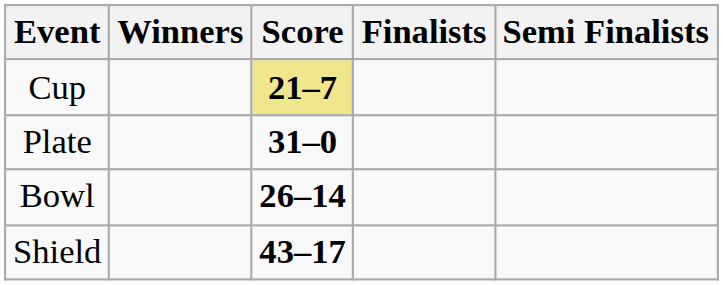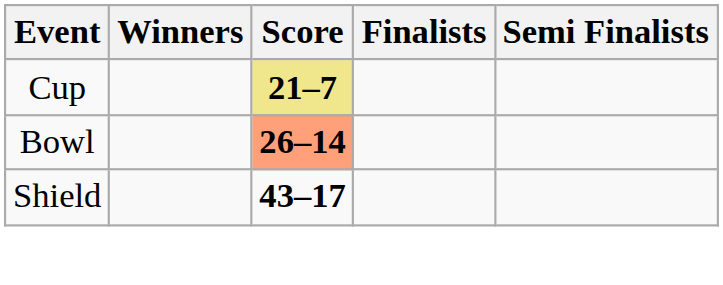 <table class="wikitable" style="text-align: center">
 <tr>
 <th>Event</th>
 <th>Winners</th>
 <th>Score</th>
 <th>Finalists</th>
 <th>Semi Finalists</th>
 </tr>
 <tr>
 <td>Cup</td>
 <td align=left><strong></strong></td>
 <td style="background: khaki;"><strong>21–7</strong></td>
 <td align=left></td>
 <td align=left><br></td>
 </tr>
 <tr>
-<td>Plate</td>
-<td align=left><strong></strong></td>
-<td><strong>31–0</strong></td>
-<td align=left></td>
-<td align=left><br></td>
-</tr>
-<tr>
 <td>Bowl</td>
 <td align=left><strong></strong></td>
-<td><strong>26–14</strong></td>
+<td style="background: lightsalmon;"><strong>26–14</strong></td>
 <td align=left></td>
 <td align=left><br></td>
 </tr>
 <tr>
 <td>Shield</td>
 <td align=left><strong></strong></td>
 <td><strong>43–17</strong></td>
 <td align=left></td>
 <td align=left><br></td>
 </tr>
 </table>
